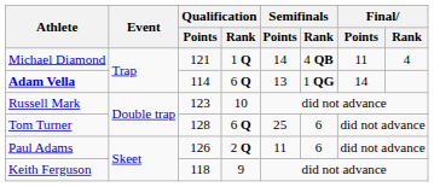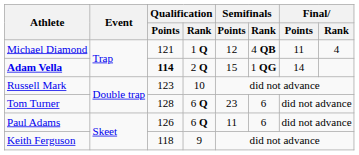 <table class="wikitable" style="font-size:90%;">
 <tr>
 <th rowspan=2>Athlete</th>
 <th rowspan=2>Event</th>
 <th colspan=2>Qualification</th>
 <th colspan=2>Semifinals</th>
 <th colspan=2>Final/</th>
 </tr>
 <tr style="font-size:95%">
 <th>Points</th>
 <th>Rank</th>
 <th>Points</th>
 <th>Rank</th>
 <th>Points</th>
 <th>Rank</th>
 </tr>
 <tr align=center>
 <td align=left><a href='#'>Michael Diamond</a></td>
 <td align=left rowspan=2><a href='#'>Trap</a></td>
 <td>121</td>
 <td>1 <strong>Q</strong></td>
-<td>14</td>
+<td>12</td>
 <td>4 <strong>QB</strong></td>
 <td>11</td>
 <td>4</td>
 </tr>
 <tr align=center>
 <td align=left><strong><a href='#'>Adam Vella</a></strong></td>
-<td>114</td>
-<td>6 <strong>Q</strong></td>
-<td>13</td>
+<td><strong>114</strong></td>
+<td>2 <strong>Q</strong></td>
+<td>15</td>
 <td>1 <strong>QG</strong></td>
 <td>14</td>
 <td></td>
 </tr>
 <tr align=center>
 <td align=left><a href='#'>Russell Mark</a></td>
 <td align=left rowspan=2><a href='#'>Double trap</a></td>
 <td>123</td>
 <td>10</td>
 <td colspan=4>did not advance</td>
 </tr>
 <tr align=center>
 <td align=left><a href='#'>Tom Turner</a></td>
 <td>128</td>
 <td>6 <strong>Q</strong></td>
-<td>25</td>
+<td>23</td>
 <td>6</td>
 <td colspan=2>did not advance</td>
 </tr>
 <tr align=center>
 <td align=left><a href='#'>Paul Adams</a></td>
 <td align=left rowspan=2><a href='#'>Skeet</a></td>
 <td>126</td>
-<td>2 <strong>Q</strong></td>
+<td>6 <strong>Q</strong></td>
 <td>11</td>
 <td>6</td>
 <td colspan=2>did not advance</td>
 </tr>
 <tr align=center>
 <td align=left><a href='#'>Keith Ferguson</a></td>
 <td>118</td>
 <td>9</td>
 <td colspan=4>did not advance</td>
 </tr>
 </table>
